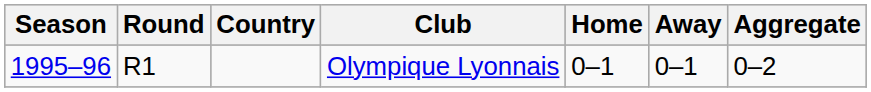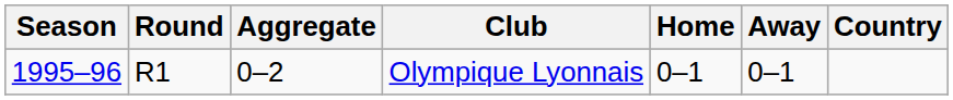 <table class="wikitable">
 <tr>
 <th>Season</th>
 <th>Round</th>
-<th>Country</th>
+<th>Aggregate</th>
 <th>Club</th>
 <th>Home</th>
 <th>Away</th>
-<th>Aggregate</th>
+<th>Country</th>
 </tr>
 <tr>
 <td><a href='#'>1995–96</a></td>
 <td>R1</td>
-<td></td>
+<td>0–2</td>
 <td><a href='#'>Olympique Lyonnais</a></td>
 <td>0–1</td>
 <td>0–1</td>
-<td>0–2</td>
+<td></td>
 </tr>
 </table>
